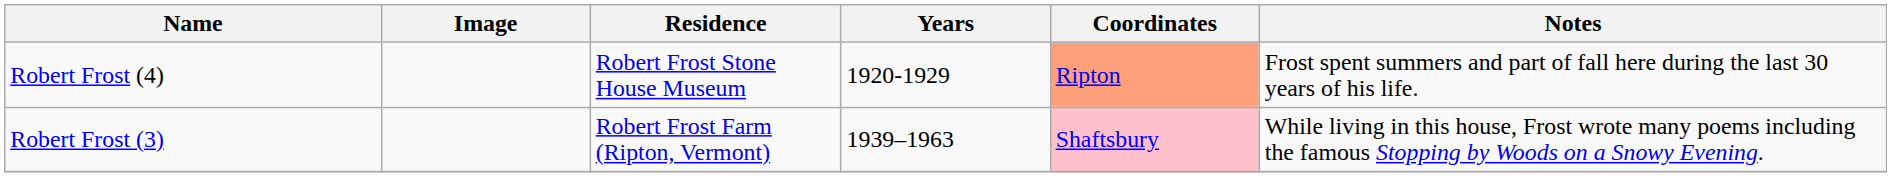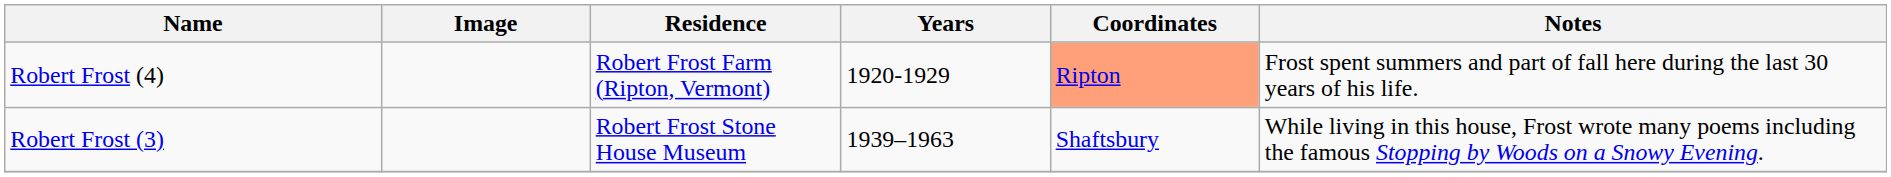 <table class="wikitable sortable" style="width: 100%">
 <tr>
 <th width="18%">Name</th>
 <th width="10%">Image</th>
 <th width="12%">Residence</th>
 <th width="10%">Years</th>
 <th width="10%">Coordinates</th>
 <th width="30%">Notes</th>
 </tr>
 <tr>
 <td><a href='#'>Robert Frost</a> (4)</td>
 <td></td>
-<td><a href='#'>Robert Frost Stone House Museum</a></td>
+<td><a href='#'>Robert Frost Farm (Ripton, Vermont)</a></td>
 <td>1920-1929</td>
 <td style="background: lightsalmon;"><a href='#'>Ripton</a> <br></td>
 <td>Frost spent summers and part of fall here during the last 30 years of his life.</td>
 </tr>
 <tr>
 <td><a href='#'>Robert Frost (3)</a></td>
 <td></td>
-<td><a href='#'>Robert Frost Farm (Ripton, Vermont)</a></td>
+<td><a href='#'>Robert Frost Stone House Museum</a></td>
 <td>1939–1963</td>
-<td style="background: pink;"><a href='#'>Shaftsbury</a> <br></td>
+<td><a href='#'>Shaftsbury</a> <br></td>
 <td>While living in this house, Frost wrote many poems including the famous <em><a href='#'>Stopping by Woods on a Snowy Evening</a></em>.</td>
 </tr>
 <tr>
 </tr>
 </table>
